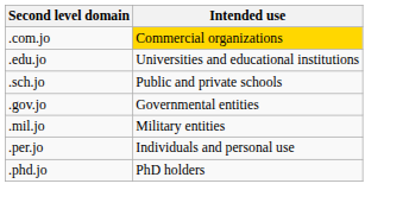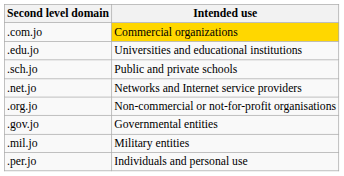 <table class="wikitable">
 <tr>
 <th>Second level domain</th>
 <th>Intended use</th>
 </tr>
 <tr>
 <td>.com.jo</td>
 <td style="background: gold;">Commercial organizations</td>
 </tr>
 <tr>
 <td>.edu.jo</td>
 <td>Universities and educational institutions</td>
 </tr>
 <tr>
 <td>.sch.jo</td>
 <td>Public and private schools</td>
 </tr>
 <tr>
+<td>.net.jo</td>
+<td>Networks and Internet service providers</td>
+</tr>
+<tr>
+<td>.org.jo</td>
+<td>Non-commercial or not-for-profit organisations</td>
+</tr>
+<tr>
 <td>.gov.jo</td>
 <td>Governmental entities</td>
 </tr>
 <tr>
 <td>.mil.jo</td>
 <td>Military entities</td>
 </tr>
 <tr>
 <td>.per.jo</td>
 <td>Individuals and personal use</td>
 </tr>
-<tr>
-<td>.phd.jo</td>
-<td>PhD holders</td>
-</tr>
 </table>
